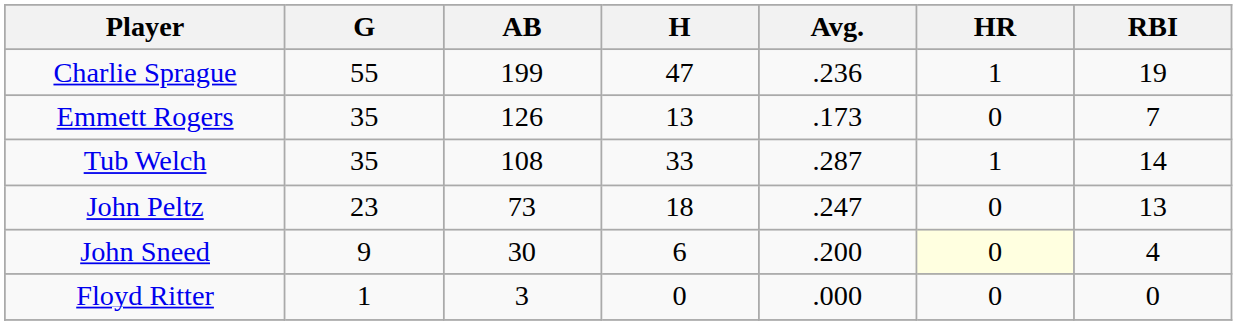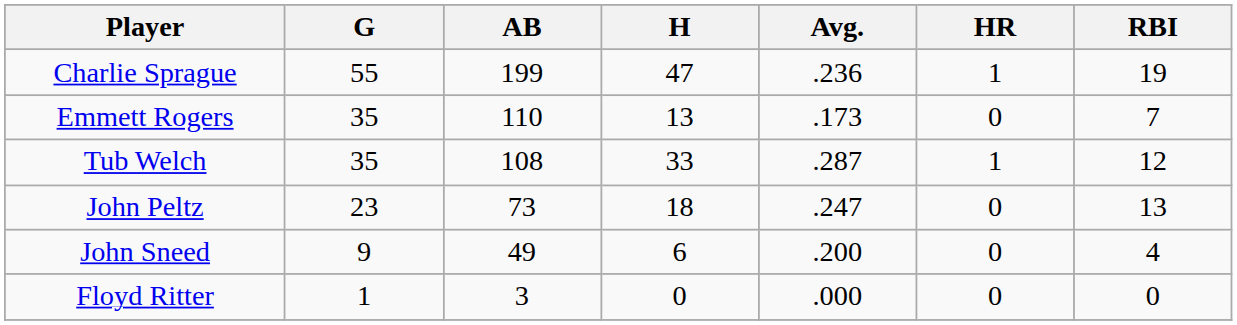 <table class="wikitable sortable">
 <tr>
 <th bgcolor="#DDDDFF" width="16%">Player</th>
 <th bgcolor="#DDDDFF" width="9%">G</th>
 <th bgcolor="#DDDDFF" width="9%">AB</th>
 <th bgcolor="#DDDDFF" width="9%">H</th>
 <th bgcolor="#DDDDFF" width="9%">Avg.</th>
 <th bgcolor="#DDDDFF" width="9%">HR</th>
 <th bgcolor="#DDDDFF" width="9%">RBI</th>
 </tr>
 <tr align="center">
 <td><a href='#'>Charlie Sprague</a></td>
 <td>55</td>
 <td>199</td>
 <td>47</td>
 <td>.236</td>
 <td>1</td>
 <td>19</td>
 </tr>
 <tr align="center">
 <td><a href='#'>Emmett Rogers</a></td>
 <td>35</td>
-<td>126</td>
+<td>110</td>
 <td>13</td>
 <td>.173</td>
 <td>0</td>
 <td>7</td>
 </tr>
 <tr align="center">
 <td><a href='#'>Tub Welch</a></td>
 <td>35</td>
 <td>108</td>
 <td>33</td>
 <td>.287</td>
 <td>1</td>
-<td>14</td>
+<td>12</td>
 </tr>
 <tr align="center">
 <td><a href='#'>John Peltz</a></td>
 <td>23</td>
 <td>73</td>
 <td>18</td>
 <td>.247</td>
 <td>0</td>
 <td>13</td>
 </tr>
 <tr align="center">
 <td><a href='#'>John Sneed</a></td>
 <td>9</td>
-<td>30</td>
+<td>49</td>
 <td>6</td>
 <td>.200</td>
-<td style="background: lightyellow;">0</td>
+<td>0</td>
 <td>4</td>
 </tr>
 <tr align="center">
 <td><a href='#'>Floyd Ritter</a></td>
 <td>1</td>
 <td>3</td>
 <td>0</td>
 <td>.000</td>
 <td>0</td>
 <td>0</td>
 </tr>
 </table>
